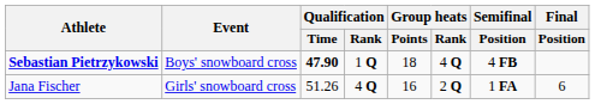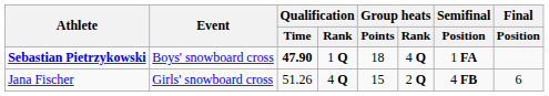 <table class="wikitable" style="font-size:90%">
 <tr>
 <th rowspan="2">Athlete</th>
 <th rowspan="2">Event</th>
 <th colspan=2>Qualification</th>
 <th colspan=2>Group heats</th>
 <th>Semifinal</th>
 <th>Final</th>
 </tr>
 <tr style="font-size:95%">
 <th>Time</th>
 <th>Rank</th>
 <th>Points</th>
 <th>Rank</th>
 <th>Position</th>
 <th>Position</th>
 </tr>
 <tr align=center>
 <td align=left><strong><a href='#'>Sebastian Pietrzykowski</a></strong></td>
 <td align=left><a href='#'>Boys' snowboard cross</a></td>
 <td><strong>47.90</strong></td>
 <td>1 <strong>Q</strong></td>
 <td>18</td>
 <td>4 <strong>Q</strong></td>
-<td>4 <strong>FB</strong></td>
+<td>1 <strong>FA</strong></td>
 <td></td>
 </tr>
 <tr align=center>
 <td align=left><a href='#'>Jana Fischer</a></td>
 <td align=left><a href='#'>Girls' snowboard cross</a></td>
 <td>51.26</td>
 <td>4 <strong>Q</strong></td>
-<td>16</td>
+<td>15</td>
 <td>2 <strong>Q</strong></td>
-<td>1 <strong>FA</strong></td>
+<td>4 <strong>FB</strong></td>
 <td>6</td>
 </tr>
 </table>
